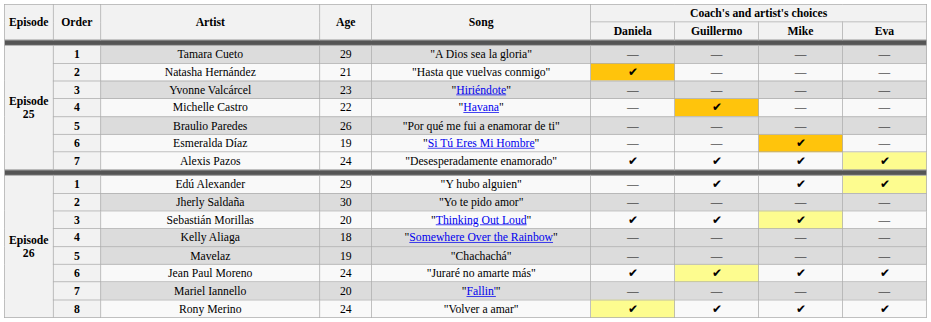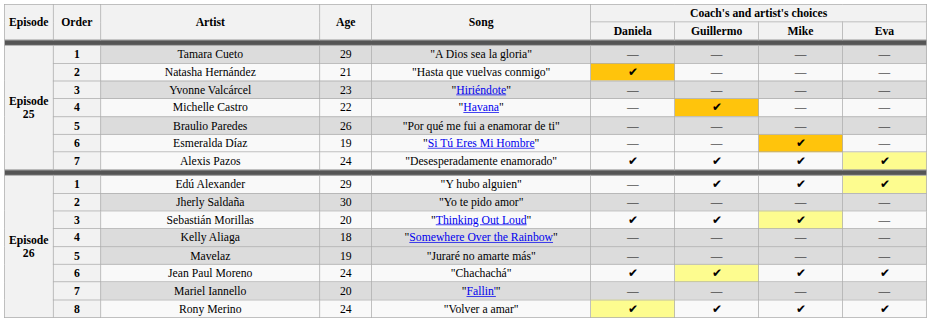 <table class="wikitable" style="text-align:center; line-height:17px; width:100%">
 <tr>
 <th rowspan="2" scope="col" style="width:01%">Episode</th>
 <th rowspan="2" scope="col" style="width:03%">Order</th>
 <th rowspan="2" scope="col" style="width:17%">Artist</th>
 <th rowspan="2" scope="col" style="width:04%">Age</th>
 <th rowspan="2" scope="col" style="width:17%">Song</th>
 <th colspan="4" scope="col" style="width:24%">Coach's and artist's choices</th>
 </tr>
 <tr>
 <th style="width:6.5%">Daniela</th>
 <th style="width:6.5%">Guillermo</th>
 <th style="width:6.5%">Mike</th>
 <th style="width:6.5%">Eva</th>
 </tr>
 <tr>
 <td colspan="12" style="background:#555"></td>
 </tr>
 <tr style="background:#DCDCDC">
 <th scope="row" rowspan="7">Episode 25<br></th>
 <th>1</th>
 <td>Tamara Cueto</td>
 <td>29</td>
 <td>"A Dios sea la gloria"</td>
 <td>—</td>
 <td>—</td>
 <td>—</td>
 <td>—</td>
 </tr>
 <tr>
 <th>2</th>
 <td>Natasha Hernández</td>
 <td>21</td>
 <td>"Hasta que vuelvas conmigo"</td>
 <td style="background:#FFC40C">✔</td>
 <td>—</td>
 <td>—</td>
 <td>—</td>
 </tr>
 <tr style="background:#DCDCDC">
 <th>3</th>
 <td>Yvonne Valcárcel</td>
 <td>23</td>
 <td>"<a href='#'>Hiriéndote</a>"</td>
 <td>—</td>
 <td>—</td>
 <td>—</td>
 <td>—</td>
 </tr>
 <tr>
 <th>4</th>
 <td>Michelle Castro</td>
 <td>22</td>
 <td>"<a href='#'>Havana</a>"</td>
 <td>—</td>
 <td style="background:#FFC40C">✔</td>
 <td>—</td>
 <td>—</td>
 </tr>
 <tr style="background:#DCDCDC">
 <th>5</th>
 <td>Braulio Paredes</td>
 <td>26</td>
 <td>"Por qué me fui a enamorar de ti"</td>
 <td>—</td>
 <td>—</td>
 <td>—</td>
 <td>—</td>
 </tr>
 <tr>
 <th>6</th>
 <td>Esmeralda Díaz</td>
 <td>19</td>
 <td>"<a href='#'>Si Tú Eres Mi Hombre</a>"</td>
 <td>—</td>
 <td>—</td>
 <td style="background:#FFC40C">✔</td>
 <td>—</td>
 </tr>
 <tr>
 <th>7</th>
 <td>Alexis Pazos</td>
 <td>24</td>
 <td>"Desesperadamente enamorado"</td>
 <td>✔</td>
 <td>✔</td>
 <td>✔</td>
 <td style="background:#fdfc8f">✔</td>
 </tr>
 <tr>
 <td colspan="12" style="background:#555"></td>
 </tr>
 <tr>
 <th scope="row" rowspan="9">Episode 26<br></th>
 <th>1</th>
 <td>Edú Alexander</td>
 <td>29</td>
 <td>"Y hubo alguien"</td>
 <td>—</td>
 <td>✔</td>
 <td>✔</td>
 <td style="background:#fdfc8f">✔</td>
 </tr>
 <tr style="background:#DCDCDC">
 <th>2</th>
 <td>Jherly Saldaña</td>
 <td>30</td>
 <td>"Yo te pido amor"</td>
 <td>—</td>
 <td>—</td>
 <td>—</td>
 <td>—</td>
 </tr>
 <tr>
 <th>3</th>
 <td>Sebastián Morillas</td>
 <td>20</td>
 <td>"<a href='#'>Thinking Out Loud</a>"</td>
 <td>✔</td>
 <td>✔</td>
 <td style="background:#fdfc8f">✔</td>
 <td>—</td>
 </tr>
 <tr style="background:#DCDCDC">
 <th>4</th>
 <td>Kelly Aliaga</td>
 <td>18</td>
 <td>"<a href='#'>Somewhere Over the Rainbow</a>"</td>
 <td>—</td>
 <td>—</td>
 <td>—</td>
 <td>—</td>
 </tr>
 <tr style="background:#DCDCDC">
 <th>5</th>
 <td>Mavelaz</td>
 <td>19</td>
-<td>"Chachachá"</td>
+<td>"Juraré no amarte más"</td>
 <td>—</td>
 <td>—</td>
 <td>—</td>
 <td>—</td>
 </tr>
 <tr>
 <th>6</th>
 <td>Jean Paul Moreno</td>
 <td>24</td>
-<td>"Juraré no amarte más"</td>
+<td>"Chachachá"</td>
 <td>✔</td>
 <td style="background:#fdfc8f">✔</td>
 <td>✔</td>
 <td>✔</td>
 </tr>
 <tr style="background:#DCDCDC">
 <th>7</th>
 <td>Mariel Iannello</td>
 <td>20</td>
 <td>"<a href='#'>Fallin'</a>"</td>
 <td>—</td>
 <td>—</td>
 <td>—</td>
 <td>—</td>
 </tr>
 <tr>
 <th>8</th>
 <td>Rony Merino</td>
 <td>24</td>
 <td>"Volver a amar"</td>
 <td style="background:#fdfc8f">✔</td>
 <td>✔</td>
 <td>✔</td>
 <td>✔</td>
 </tr>
 </table>
